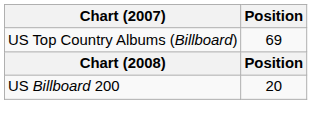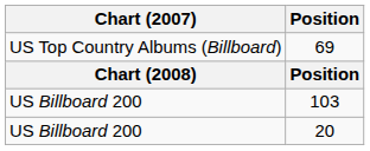 <table class="wikitable">
 <tr>
 <th>Chart (2007)</th>
 <th>Position</th>
 </tr>
 <tr>
 <td>US Top Country Albums (<em>Billboard</em>)</td>
 <td style="text-align:center;">69</td>
 </tr>
 <tr>
 <th>Chart (2008)</th>
 <th>Position</th>
 </tr>
 <tr>
 <td>US <em>Billboard</em> 200</td>
+<td style="text-align:center;">103</td>
+</tr>
+<tr>
+<td>US <em>Billboard</em> 200</td>
 <td style="text-align:center;">20</td>
 </tr>
 </table>
